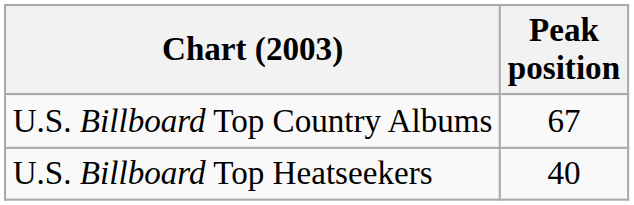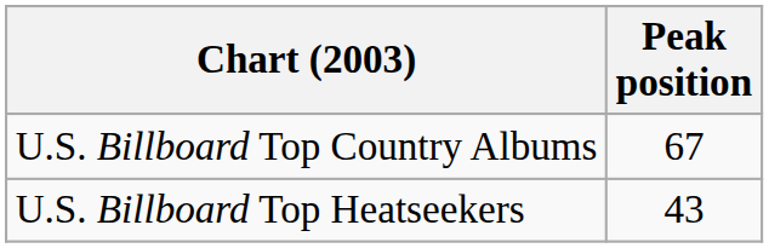 <table class="wikitable">
 <tr>
 <th>Chart (2003)</th>
 <th>Peak<br>position</th>
 </tr>
 <tr>
 <td>U.S. <em>Billboard</em> Top Country Albums</td>
 <td align="center">67</td>
 </tr>
 <tr>
 <td>U.S. <em>Billboard</em> Top Heatseekers</td>
-<td align="center">40</td>
+<td align="center">43</td>
 </tr>
 </table>
